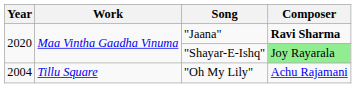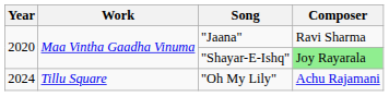 <table class="wikitable">
 <tr>
 <th>Year</th>
 <th>Work</th>
 <th>Song</th>
 <th>Composer</th>
 </tr>
 <tr>
 <td rowspan="2">2020</td>
 <td rowspan="2"><em><a href='#'>Maa Vintha Gaadha Vinuma</a></em></td>
 <td>"Jaana"</td>
-<td><strong>Ravi Sharma</strong></td>
+<td>Ravi Sharma</td>
 </tr>
 <tr>
 <td>"Shayar-E-Ishq"</td>
 <td style="background: lightgreen;">Joy Rayarala</td>
 </tr>
 <tr>
-<td>2004</td>
+<td>2024</td>
 <td><em><a href='#'>Tillu Square</a></em></td>
 <td>"Oh My Lily"</td>
 <td><a href='#'>Achu Rajamani</a></td>
 </tr>
 </table>
